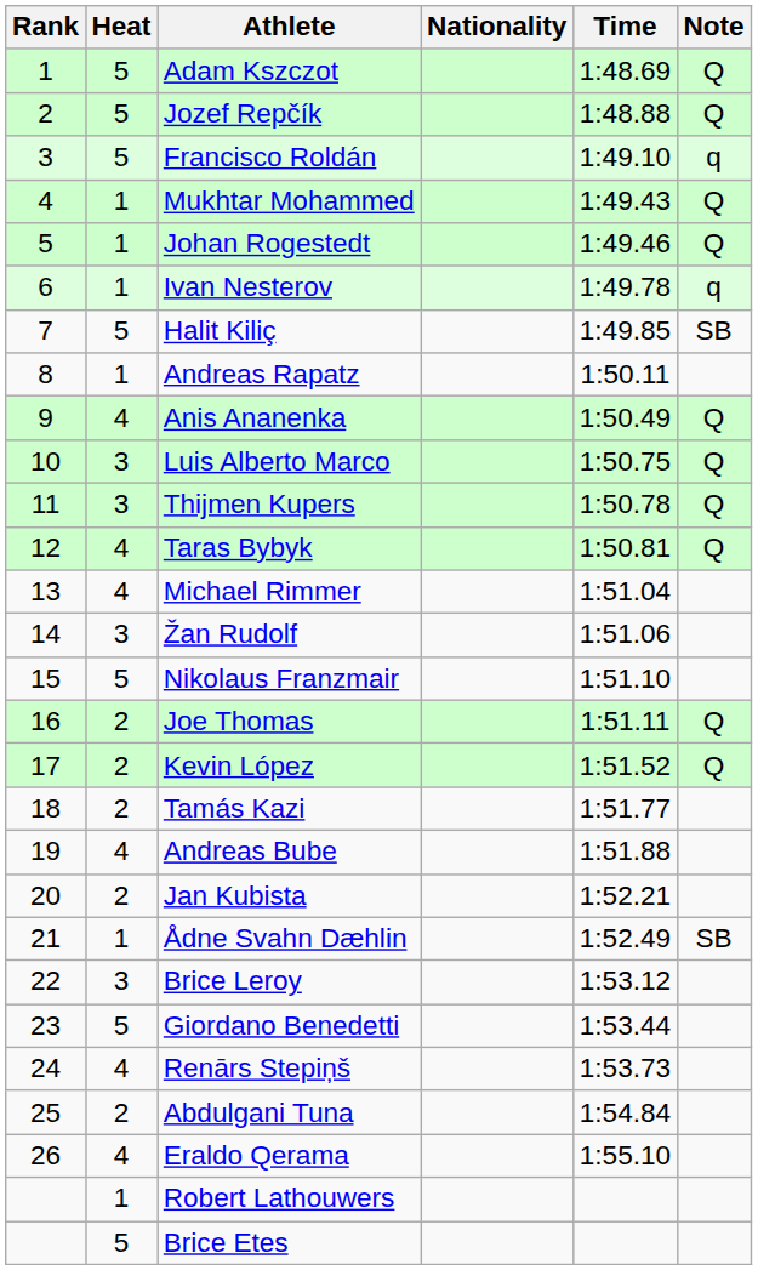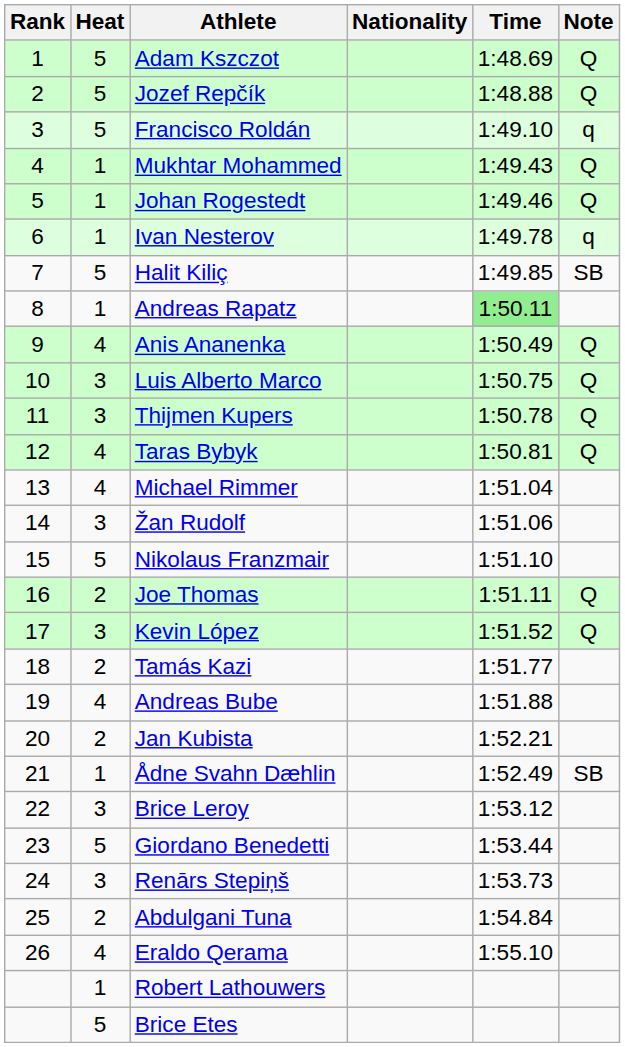 <table class="wikitable sortable" style="text-align:center">
 <tr>
 <th>Rank</th>
 <th>Heat</th>
 <th>Athlete</th>
 <th>Nationality</th>
 <th>Time</th>
 <th>Note</th>
 </tr>
 <tr bgcolor=ccffcc>
 <td>1</td>
 <td>5</td>
 <td align=left><a href='#'>Adam Kszczot</a></td>
 <td align=left></td>
 <td>1:48.69</td>
 <td>Q</td>
 </tr>
 <tr bgcolor=ccffcc>
 <td>2</td>
 <td>5</td>
 <td align=left><a href='#'>Jozef Repčík</a></td>
 <td align=left></td>
 <td>1:48.88</td>
 <td>Q</td>
 </tr>
 <tr bgcolor=ddffdd>
 <td>3</td>
 <td>5</td>
 <td align=left><a href='#'>Francisco Roldán</a></td>
 <td align=left></td>
 <td>1:49.10</td>
 <td>q</td>
 </tr>
 <tr bgcolor=ccffcc>
 <td>4</td>
 <td>1</td>
 <td align=left><a href='#'>Mukhtar Mohammed</a></td>
 <td align=left></td>
 <td>1:49.43</td>
 <td>Q</td>
 </tr>
 <tr bgcolor=ccffcc>
 <td>5</td>
 <td>1</td>
 <td align=left><a href='#'>Johan Rogestedt</a></td>
 <td align=left></td>
 <td>1:49.46</td>
 <td>Q</td>
 </tr>
 <tr bgcolor=ddffdd>
 <td>6</td>
 <td>1</td>
 <td align=left><a href='#'>Ivan Nesterov</a></td>
 <td align=left></td>
 <td>1:49.78</td>
 <td>q</td>
 </tr>
 <tr>
 <td>7</td>
 <td>5</td>
 <td align=left><a href='#'>Halit Kiliç</a></td>
 <td align=left></td>
 <td>1:49.85</td>
 <td>SB</td>
 </tr>
 <tr>
 <td>8</td>
 <td>1</td>
 <td align=left><a href='#'>Andreas Rapatz</a></td>
 <td align=left></td>
-<td>1:50.11</td>
+<td style="background: lightgreen;">1:50.11</td>
 <td></td>
 </tr>
 <tr bgcolor=ccffcc>
 <td>9</td>
 <td>4</td>
 <td align=left><a href='#'>Anis Ananenka</a></td>
 <td align=left></td>
 <td>1:50.49</td>
 <td>Q</td>
 </tr>
 <tr bgcolor=ccffcc>
 <td>10</td>
 <td>3</td>
 <td align=left><a href='#'>Luis Alberto Marco</a></td>
 <td align=left></td>
 <td>1:50.75</td>
 <td>Q</td>
 </tr>
 <tr bgcolor=ccffcc>
 <td>11</td>
 <td>3</td>
 <td align=left><a href='#'>Thijmen Kupers</a></td>
 <td align=left></td>
 <td>1:50.78</td>
 <td>Q</td>
 </tr>
 <tr bgcolor=ccffcc>
 <td>12</td>
 <td>4</td>
 <td align=left><a href='#'>Taras Bybyk</a></td>
 <td align=left></td>
 <td>1:50.81</td>
 <td>Q</td>
 </tr>
 <tr>
 <td>13</td>
 <td>4</td>
 <td align=left><a href='#'>Michael Rimmer</a></td>
 <td align=left></td>
 <td>1:51.04</td>
 <td></td>
 </tr>
 <tr>
 <td>14</td>
 <td>3</td>
 <td align=left><a href='#'>Žan Rudolf</a></td>
 <td align=left></td>
 <td>1:51.06</td>
 <td></td>
 </tr>
 <tr>
 <td>15</td>
 <td>5</td>
 <td align=left><a href='#'>Nikolaus Franzmair</a></td>
 <td align=left></td>
 <td>1:51.10</td>
 <td></td>
 </tr>
 <tr bgcolor=ccffcc>
 <td>16</td>
 <td>2</td>
 <td align=left><a href='#'>Joe Thomas</a></td>
 <td align=left></td>
 <td>1:51.11</td>
 <td>Q</td>
 </tr>
 <tr bgcolor=ccffcc>
 <td>17</td>
-<td>2</td>
+<td>3</td>
 <td align=left><a href='#'>Kevin López</a></td>
 <td align=left></td>
 <td>1:51.52</td>
 <td>Q</td>
 </tr>
 <tr>
 <td>18</td>
 <td>2</td>
 <td align=left><a href='#'>Tamás Kazi</a></td>
 <td align=left></td>
 <td>1:51.77</td>
 <td></td>
 </tr>
 <tr>
 <td>19</td>
 <td>4</td>
 <td align=left><a href='#'>Andreas Bube</a></td>
 <td align=left></td>
 <td>1:51.88</td>
 <td></td>
 </tr>
 <tr>
 <td>20</td>
 <td>2</td>
 <td align=left><a href='#'>Jan Kubista</a></td>
 <td align=left></td>
 <td>1:52.21</td>
 <td></td>
 </tr>
 <tr>
 <td>21</td>
 <td>1</td>
 <td align=left><a href='#'>Ådne Svahn Dæhlin</a></td>
 <td align=left></td>
 <td>1:52.49</td>
 <td>SB</td>
 </tr>
 <tr>
 <td>22</td>
 <td>3</td>
 <td align=left><a href='#'>Brice Leroy</a></td>
 <td align=left></td>
 <td>1:53.12</td>
 <td></td>
 </tr>
 <tr>
 <td>23</td>
 <td>5</td>
 <td align=left><a href='#'>Giordano Benedetti</a></td>
 <td align=left></td>
 <td>1:53.44</td>
 <td></td>
 </tr>
 <tr>
 <td>24</td>
-<td>4</td>
+<td>3</td>
 <td align=left><a href='#'>Renārs Stepiņš</a></td>
 <td align=left></td>
 <td>1:53.73</td>
 <td></td>
 </tr>
 <tr>
 <td>25</td>
 <td>2</td>
 <td align=left><a href='#'>Abdulgani Tuna</a></td>
 <td align=left></td>
 <td>1:54.84</td>
 <td></td>
 </tr>
 <tr>
 <td>26</td>
 <td>4</td>
 <td align=left><a href='#'>Eraldo Qerama</a></td>
 <td align=left></td>
 <td>1:55.10</td>
 <td></td>
 </tr>
 <tr>
 <td></td>
 <td>1</td>
 <td align=left><a href='#'>Robert Lathouwers</a></td>
 <td align=left></td>
 <td></td>
 <td></td>
 </tr>
 <tr>
 <td></td>
 <td>5</td>
 <td align=left><a href='#'>Brice Etes</a></td>
 <td align=left></td>
 <td></td>
 <td></td>
 </tr>
 </table>
